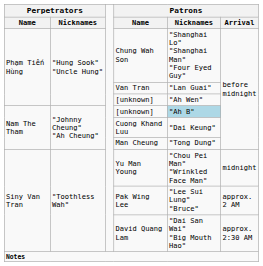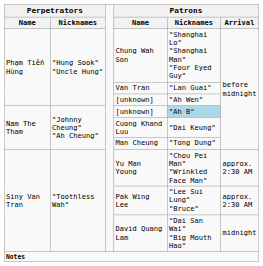 <table class="wikitable mw-collapsible collapsed floatright" style="font-size:85%;width:36em;">
 <tr style="font-size:110%;">
 <th colspan=2>Perpetrators</th>
 <td rowspan=11> </td>
 <th colspan=3>Patrons</th>
 </tr>
 <tr>
 <th style="width:8em;">Name</th>
 <th style="width:8em;">Nicknames</th>
 <th style="width:8em;">Name</th>
 <th style="width:8em;">Nicknames</th>
 <th style="width:4em;">Arrival</th>
 </tr>
 <tr>
 <td rowspan=3>Phạm Tiến Hùng</td>
 <td rowspan=3>"Hung Sook"<br>"Uncle Hung"</td>
 <td>Chung Wah Son</td>
 <td>"Shanghai Lo"<br>"Shanghai Man"<br>"Four Eyed Guy"</td>
 <td rowspan=6>before midnight</td>
 </tr>
 <tr>
 <td>Van Tran</td>
 <td>"Lan Guai"</td>
 </tr>
 <tr>
 <td>[unknown]</td>
 <td>"Ah Wen"</td>
 </tr>
 <tr>
 <td rowspan=3>Nam The Tham</td>
 <td rowspan=3>"Johnny Cheung"<br>"Ah Cheung"</td>
 <td>[unknown]</td>
 <td style="background: lightblue;">"Ah B"</td>
 </tr>
 <tr>
 <td>Cuong Khand Luu</td>
 <td>"Dai Keung"</td>
 </tr>
 <tr>
 <td>Man Cheung</td>
 <td>"Tong Dung"</td>
 </tr>
 <tr>
 <td rowspan=3>Siny Van Tran</td>
 <td rowspan=3>"Toothless Wah"</td>
 <td>Yu Man Young</td>
 <td>"Chou Pei Man"<br>"Wrinkled Face Man"</td>
-<td>midnight</td>
+<td>approx. 2:30 AM</td>
 </tr>
 <tr>
 <td>Pak Wing Lee</td>
 <td>"Lee Sui Lung"<br>"Bruce"</td>
-<td>approx. 2 AM</td>
+<td>approx. 2:30 AM</td>
 </tr>
 <tr>
 <td>David Quang Lam</td>
 <td>"Dai San Wai"<br>"Big Mouth Hao"</td>
-<td>approx. 2:30 AM</td>
+<td>midnight</td>
 </tr>
 <tr>
 <td colspan=6 style="font-size:90%;"><strong>Notes</strong><br></td>
 </tr>
 </table>
